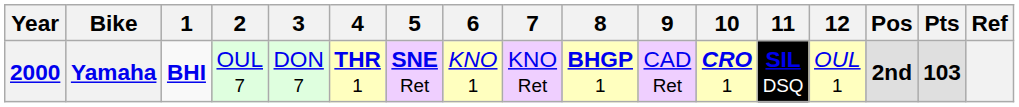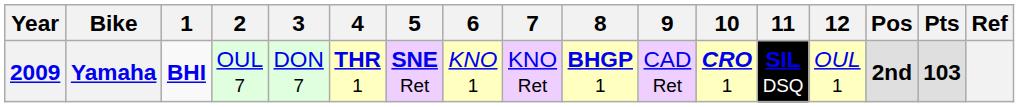 <table class="wikitable" style="text-align:center; font-size:95%">
 <tr>
 <th valign="middle">Year</th>
 <th valign="middle">Bike</th>
 <th>1</th>
 <th>2</th>
 <th>3</th>
 <th>4</th>
 <th>5</th>
 <th>6</th>
 <th>7</th>
 <th>8</th>
 <th>9</th>
 <th>10</th>
 <th>11</th>
 <th>12</th>
 <th>Pos</th>
 <th>Pts</th>
 <th>Ref</th>
 </tr>
 <tr>
-<th><a href='#'>2000</a></th>
+<th><a href='#'>2009</a></th>
 <th><a href='#'>Yamaha</a></th>
 <td><strong><a href='#'>BHI</a></strong></td>
 <td style="background:#DFFFDF;"><a href='#'>OUL</a><br><small>7</small></td>
 <td style="background:#DFFFDF;"><a href='#'>DON</a><br><small>7</small></td>
 <td style="background:#FFFFBF;"><strong><a href='#'>THR</a></strong><br><small>1</small></td>
 <td style="background:#EFCFFF;"><strong><a href='#'>SNE</a></strong><br><small>Ret</small></td>
 <td style="background:#FFFFBF;"><em><a href='#'>KNO</a></em><br><small>1</small></td>
 <td style="background:#EFCFFF;"><a href='#'>KNO</a><br><small>Ret</small></td>
 <td style="background:#FFFFBF;"><strong><a href='#'>BHGP</a></strong><br><small>1</small></td>
 <td style="background:#EFCFFF;"><a href='#'>CAD</a><br><small>Ret</small></td>
 <td style="background:#FFFFBF;"><strong><em><a href='#'>CRO</a></em></strong><br><small>1</small></td>
 <td style="background:black; color:white;"><strong><a href='#'>SIL</a></strong><br><small>DSQ</small></td>
 <td style="background:#FFFFBF;"><em><a href='#'>OUL</a></em><br><small>1</small></td>
 <td style="background:#DFDFDF;"><strong>2nd</strong></td>
 <td style="background:#DFDFDF;"><strong>103</strong></td>
 <th></th>
 </tr>
 </table>
